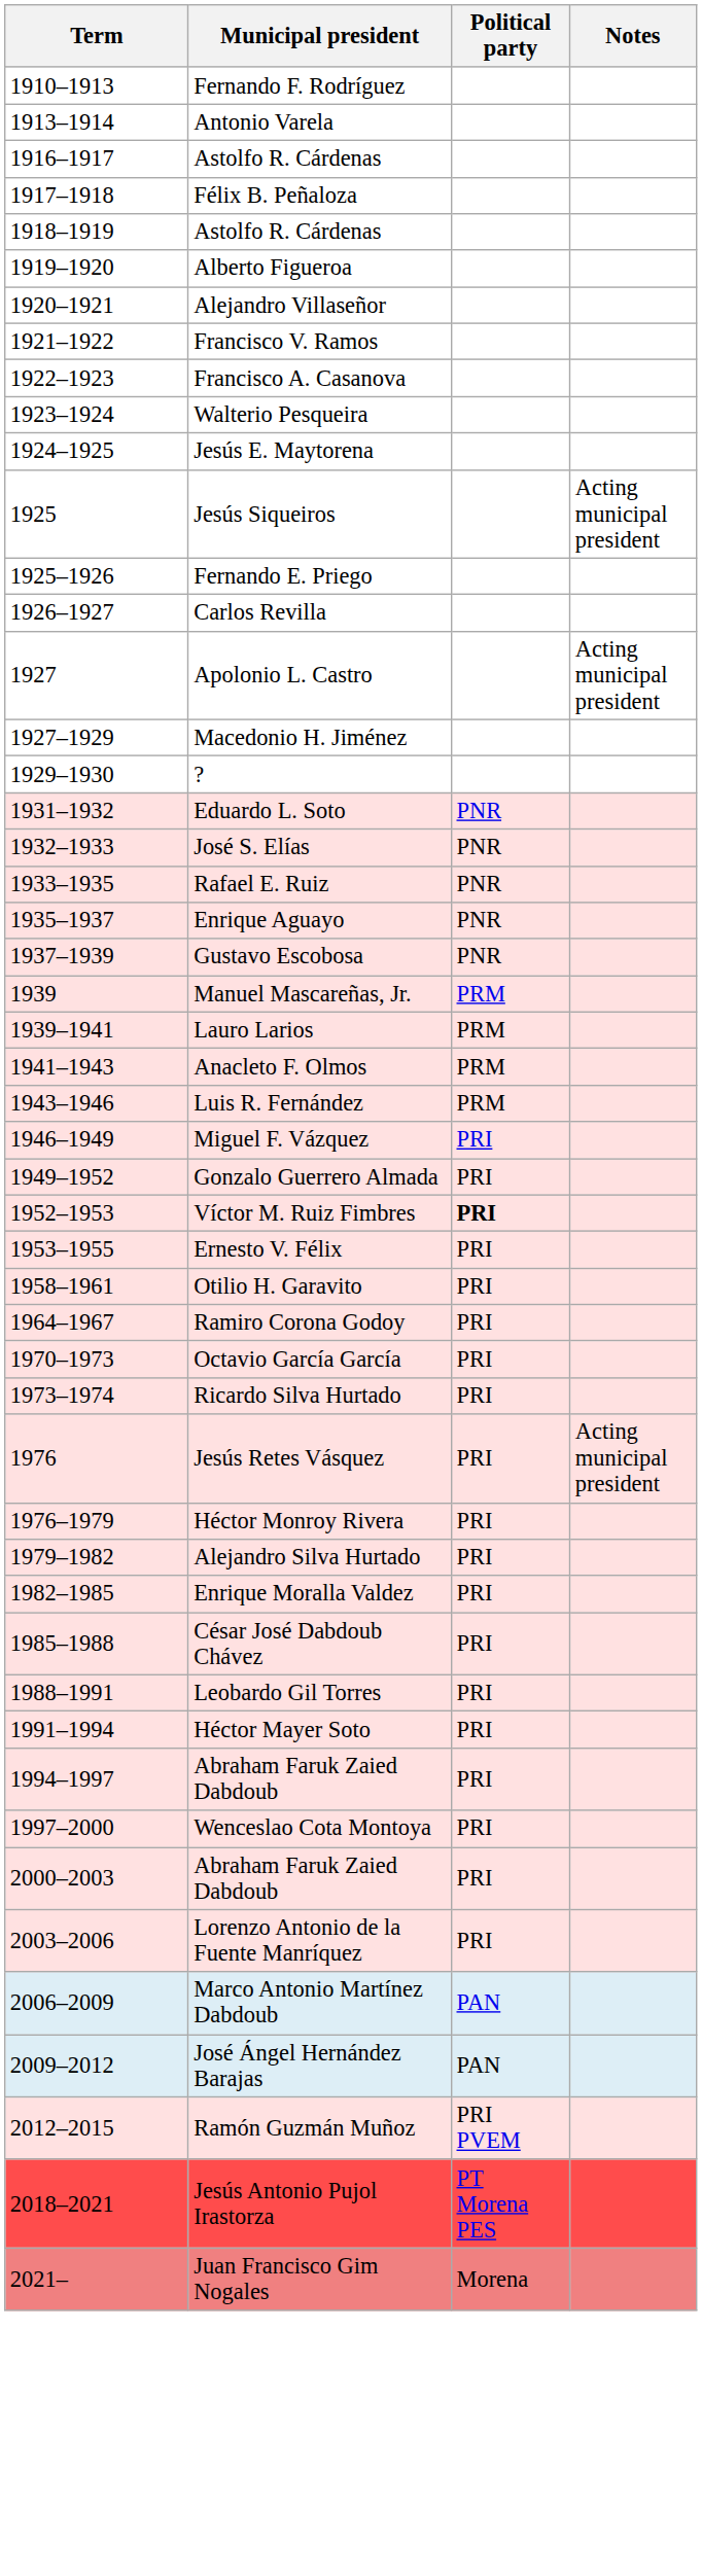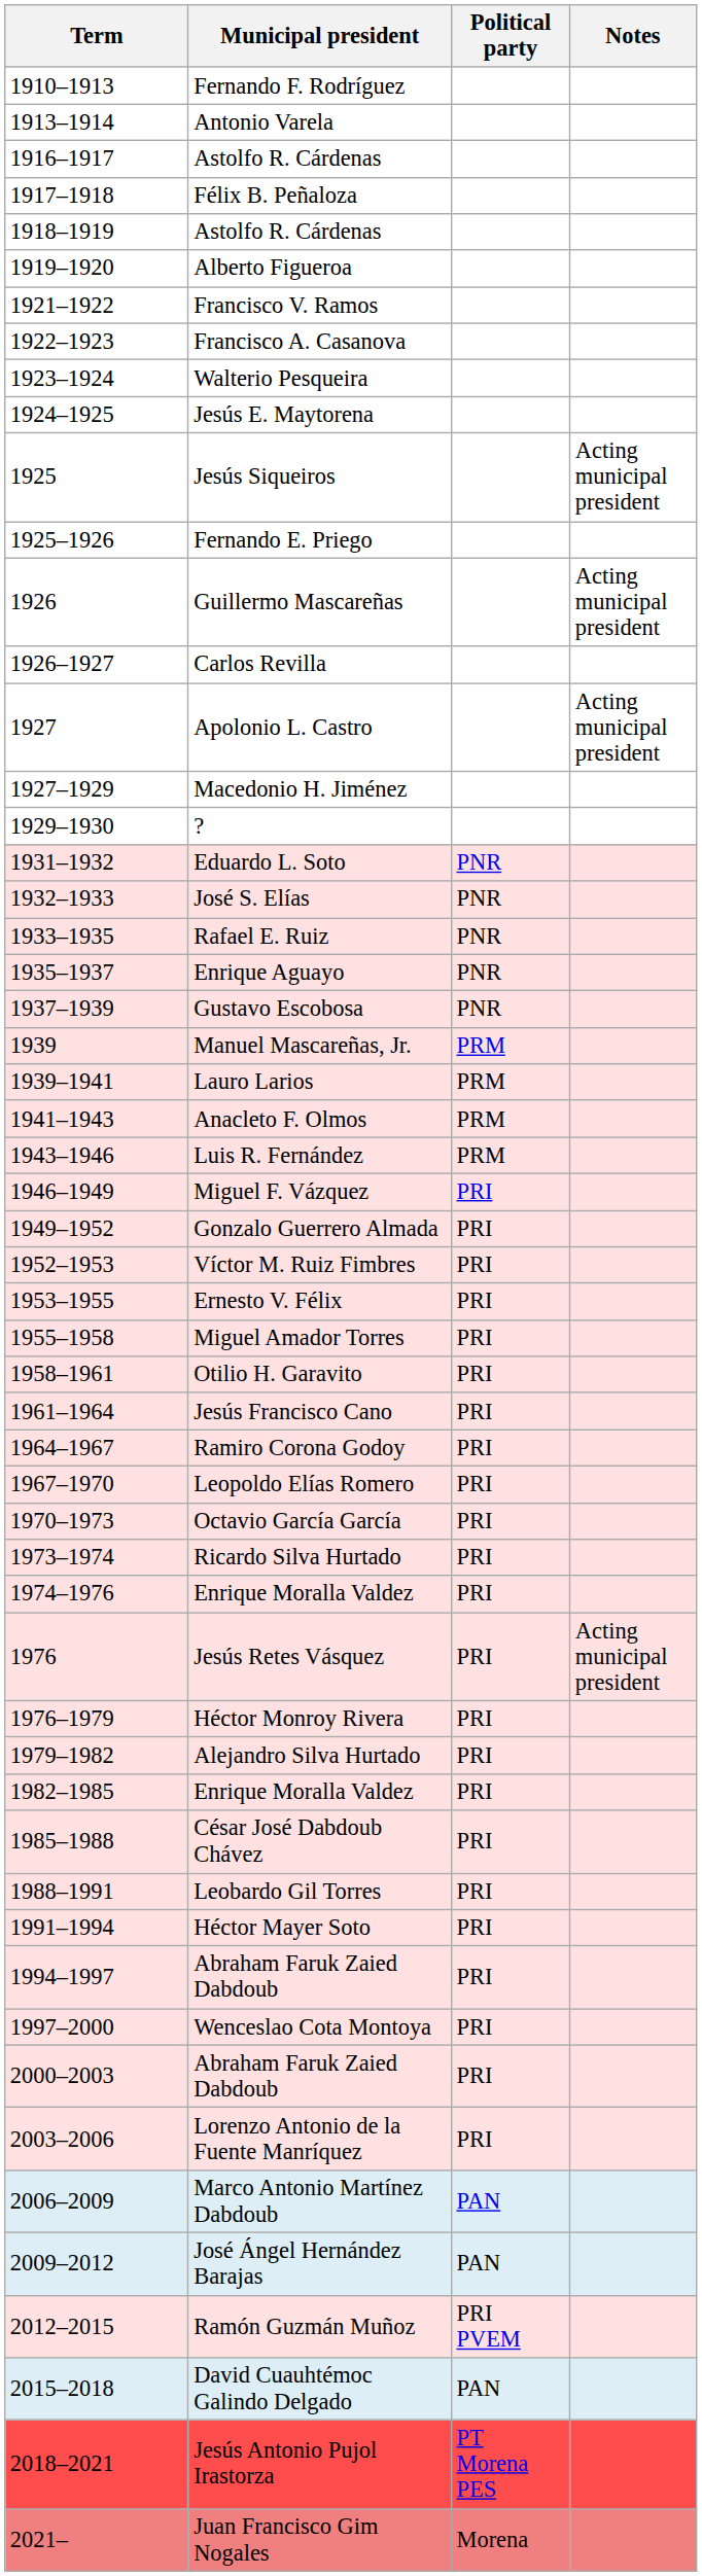 <table class=wikitable>
 <tr>
 <th width=120px>Term</th>
 <th width=175px>Municipal president</th>
 <th width=75px>Political party</th>
 <th width=80px>Notes</th>
 </tr>
 <tr style="background:#ffffff">
 <td>1910–1913</td>
 <td>Fernando F. Rodríguez</td>
 <td></td>
 <td></td>
 </tr>
 <tr style="background:#ffffff">
 <td>1913–1914</td>
 <td>Antonio Varela</td>
 <td></td>
 <td></td>
 </tr>
 <tr style="background:#ffffff">
 <td>1916–1917</td>
 <td>Astolfo R. Cárdenas</td>
 <td></td>
 <td></td>
 </tr>
 <tr style="background:#ffffff">
 <td>1917–1918</td>
 <td>Félix B. Peñaloza</td>
 <td></td>
 <td></td>
 </tr>
 <tr style="background:#ffffff">
 <td>1918–1919</td>
 <td>Astolfo R. Cárdenas</td>
 <td></td>
 <td></td>
 </tr>
 <tr style="background:#ffffff">
 <td>1919–1920</td>
 <td>Alberto Figueroa</td>
 <td></td>
 <td></td>
 </tr>
 <tr style="background:#ffffff">
-<td>1920–1921</td>
-<td>Alejandro Villaseñor</td>
-<td></td>
-<td></td>
-</tr>
-<tr style="background:#ffffff">
 <td>1921–1922</td>
 <td>Francisco V. Ramos</td>
 <td></td>
 <td></td>
 </tr>
 <tr style="background:#ffffff">
 <td>1922–1923</td>
 <td>Francisco A. Casanova</td>
 <td></td>
 <td></td>
 </tr>
 <tr style="background:#ffffff">
 <td>1923–1924</td>
 <td>Walterio Pesqueira</td>
 <td></td>
 <td></td>
 </tr>
 <tr style="background:#ffffff">
 <td>1924–1925</td>
 <td>Jesús E. Maytorena</td>
 <td></td>
 <td></td>
 </tr>
 <tr style="background:#ffffff">
 <td>1925</td>
 <td>Jesús Siqueiros</td>
 <td></td>
 <td>Acting municipal president</td>
 </tr>
 <tr style="background:#ffffff">
 <td>1925–1926</td>
 <td>Fernando E. Priego</td>
 <td></td>
 <td></td>
+</tr>
+<tr style="background:#ffffff">
+<td>1926</td>
+<td>Guillermo Mascareñas</td>
+<td></td>
+<td>Acting municipal president</td>
 </tr>
 <tr style="background:#ffffff">
 <td>1926–1927</td>
 <td>Carlos Revilla</td>
 <td></td>
 <td></td>
 </tr>
 <tr style="background:#ffffff">
 <td>1927</td>
 <td>Apolonio L. Castro</td>
 <td></td>
 <td>Acting municipal president</td>
 </tr>
 <tr style="background:#ffffff">
 <td>1927–1929</td>
 <td>Macedonio H. Jiménez</td>
 <td></td>
 <td></td>
 </tr>
 <tr style="background:#ffffff">
 <td>1929–1930</td>
 <td>?</td>
 <td></td>
 <td></td>
 </tr>
 <tr style="background:#ffe1e1">
 <td>1931–1932</td>
 <td>Eduardo L. Soto</td>
 <td><a href='#'>PNR</a> </td>
 <td></td>
 </tr>
 <tr style="background:#ffe1e1">
 <td>1932–1933</td>
 <td>José S. Elías</td>
 <td Partido Nacional Revolucionario>PNR </td>
 <td></td>
 </tr>
 <tr style="background:#ffe1e1">
 <td>1933–1935</td>
 <td>Rafael E. Ruiz</td>
 <td Partido Nacional Revolucionario>PNR </td>
 <td></td>
 </tr>
 <tr style="background:#ffe1e1">
 <td>1935–1937</td>
 <td>Enrique Aguayo</td>
 <td Partido Nacional Revolucionario>PNR </td>
 <td></td>
 </tr>
 <tr style="background:#ffe1e1">
 <td>1937–1939</td>
 <td>Gustavo Escobosa</td>
 <td Partido Nacional Revolucionario>PNR </td>
 <td></td>
 </tr>
 <tr style="background:#ffe1e1">
 <td>1939</td>
 <td>Manuel Mascareñas, Jr.</td>
 <td><a href='#'>PRM</a> </td>
 <td></td>
 </tr>
 <tr style="background:#ffe1e1">
 <td>1939–1941</td>
 <td>Lauro Larios</td>
 <td Partido de la Revolución Mexicana>PRM </td>
 <td></td>
 </tr>
 <tr style="background:#ffe1e1">
 <td>1941–1943</td>
 <td>Anacleto F. Olmos</td>
 <td Partido de la Revolución Mexicana>PRM </td>
 <td></td>
 </tr>
 <tr style="background:#ffe1e1">
 <td>1943–1946</td>
 <td>Luis R. Fernández</td>
 <td Partido de la Revolución Mexicana>PRM </td>
 <td></td>
 </tr>
 <tr style="background:#ffe1e1">
 <td>1946–1949</td>
 <td>Miguel F. Vázquez</td>
 <td><a href='#'>PRI</a> </td>
 <td></td>
 </tr>
 <tr style="background:#ffe1e1">
 <td>1949–1952</td>
 <td>Gonzalo Guerrero Almada</td>
 <td Institutional Revolutionary Party>PRI </td>
 <td></td>
 </tr>
 <tr style="background:#ffe1e1">
 <td>1952–1953</td>
 <td>Víctor M. Ruiz Fimbres</td>
-<td Institutional Revolutionary Party><strong>PRI </strong></td>
+<td Institutional Revolutionary Party>PRI </td>
 <td></td>
 </tr>
 <tr style="background:#ffe1e1">
 <td>1953–1955</td>
 <td>Ernesto V. Félix</td>
+<td Institutional Revolutionary Party>PRI </td>
+<td></td>
+</tr>
+<tr style="background:#ffe1e1">
+<td>1955–1958</td>
+<td>Miguel Amador Torres</td>
 <td Institutional Revolutionary Party>PRI </td>
 <td></td>
 </tr>
 <tr style="background:#ffe1e1">
 <td>1958–1961</td>
 <td>Otilio H. Garavito</td>
 <td Institutional Revolutionary Party>PRI </td>
 <td></td>
 </tr>
 <tr style="background:#ffe1e1">
+<td>1961–1964</td>
+<td>Jesús Francisco Cano</td>
+<td Institutional Revolutionary Party>PRI </td>
+<td></td>
+</tr>
+<tr style="background:#ffe1e1">
 <td>1964–1967</td>
 <td>Ramiro Corona Godoy</td>
+<td Institutional Revolutionary Party>PRI </td>
+<td></td>
+</tr>
+<tr style="background:#ffe1e1">
+<td>1967–1970</td>
+<td>Leopoldo Elías Romero</td>
 <td Institutional Revolutionary Party>PRI </td>
 <td></td>
 </tr>
 <tr style="background:#ffe1e1">
 <td>1970–1973</td>
 <td>Octavio García García</td>
 <td Institutional Revolutionary Party>PRI </td>
 <td></td>
 </tr>
 <tr style="background:#ffe1e1">
 <td>1973–1974</td>
 <td>Ricardo Silva Hurtado</td>
+<td Institutional Revolutionary Party>PRI </td>
+<td></td>
+</tr>
+<tr style="background:#ffe1e1">
+<td>1974–1976</td>
+<td>Enrique Moralla Valdez</td>
 <td Institutional Revolutionary Party>PRI </td>
 <td></td>
 </tr>
 <tr style="background:#ffe1e1">
 <td>1976</td>
 <td>Jesús Retes Vásquez</td>
 <td Institutional Revolutionary Party>PRI </td>
 <td>Acting municipal president</td>
 </tr>
 <tr style="background:#ffe1e1">
 <td>1976–1979</td>
 <td>Héctor Monroy Rivera</td>
 <td Institutional Revolutionary Party>PRI </td>
 <td></td>
 </tr>
 <tr style="background:#ffe1e1">
 <td>1979–1982</td>
 <td>Alejandro Silva Hurtado</td>
 <td Institutional Revolutionary Party>PRI </td>
 <td></td>
 </tr>
 <tr style="background:#ffe1e1">
 <td>1982–1985</td>
 <td>Enrique Moralla Valdez</td>
 <td Institutional Revolutionary Party>PRI </td>
 <td></td>
 </tr>
 <tr style="background:#ffe1e1">
 <td>1985–1988</td>
 <td>César José Dabdoub Chávez</td>
 <td Institutional Revolutionary Party>PRI </td>
 <td></td>
 </tr>
 <tr style="background:#ffe1e1">
 <td>1988–1991</td>
 <td>Leobardo Gil Torres</td>
 <td Institutional Revolutionary Party>PRI </td>
 <td></td>
 </tr>
 <tr style="background:#ffe1e1">
 <td>1991–1994</td>
 <td>Héctor Mayer Soto</td>
 <td Institutional Revolutionary Party>PRI </td>
 <td></td>
 </tr>
 <tr style="background:#ffe1e1">
 <td>1994–1997</td>
 <td>Abraham Faruk Zaied Dabdoub</td>
 <td Institutional Revolutionary Party>PRI </td>
 <td></td>
 </tr>
 <tr style="background:#ffe1e1">
 <td>1997–2000</td>
 <td>Wenceslao Cota Montoya</td>
 <td Institutional Revolutionary Party>PRI </td>
 <td></td>
 </tr>
 <tr style="background:#ffe1e1">
 <td>2000–2003</td>
 <td>Abraham Faruk Zaied Dabdoub</td>
 <td Institutional Revolutionary Party>PRI </td>
 <td></td>
 </tr>
 <tr style="background:#ffe1e1">
 <td>2003–2006</td>
 <td>Lorenzo Antonio de la Fuente Manríquez</td>
 <td Institutional Revolutionary Party>PRI </td>
 <td></td>
 </tr>
 <tr style="background:#DDEEF6;">
 <td>2006–2009</td>
 <td>Marco Antonio Martínez Dabdoub</td>
 <td><a href='#'>PAN</a> </td>
 <td></td>
 </tr>
 <tr style="background:#DDEEF6;">
 <td>2009–2012</td>
 <td>José Ángel Hernández Barajas</td>
 <td National Action Party (Mexico)>PAN </td>
 <td></td>
 </tr>
 <tr style="background:#ffe1e1">
 <td>2012–2015</td>
 <td>Ramón Guzmán Muñoz</td>
 <td Institutional Revolutionary Party>PRI <br><a href='#'>PVEM</a> </td>
 <td></td>
 </tr>
+<tr style="background:#DDEEF6;">
+<td>2015–2018</td>
+<td>David Cuauhtémoc Galindo Delgado</td>
+<td National Action Party (Mexico)>PAN </td>
+<td></td>
+</tr>
 <tr style="background:#ff4c4c">
 <td>2018–2021</td>
 <td>Jesús Antonio Pujol Irastorza</td>
 <td><a href='#'>PT</a> <br><a href='#'>Morena</a> <br><a href='#'>PES</a> </td>
 <td></td>
 </tr>
 <tr style="background:#F08080;">
 <td>2021–</td>
 <td>Juan Francisco Gim Nogales</td>
 <td National Regeneration Movement>Morena </td>
 <td></td>
 </tr>
 </table>
